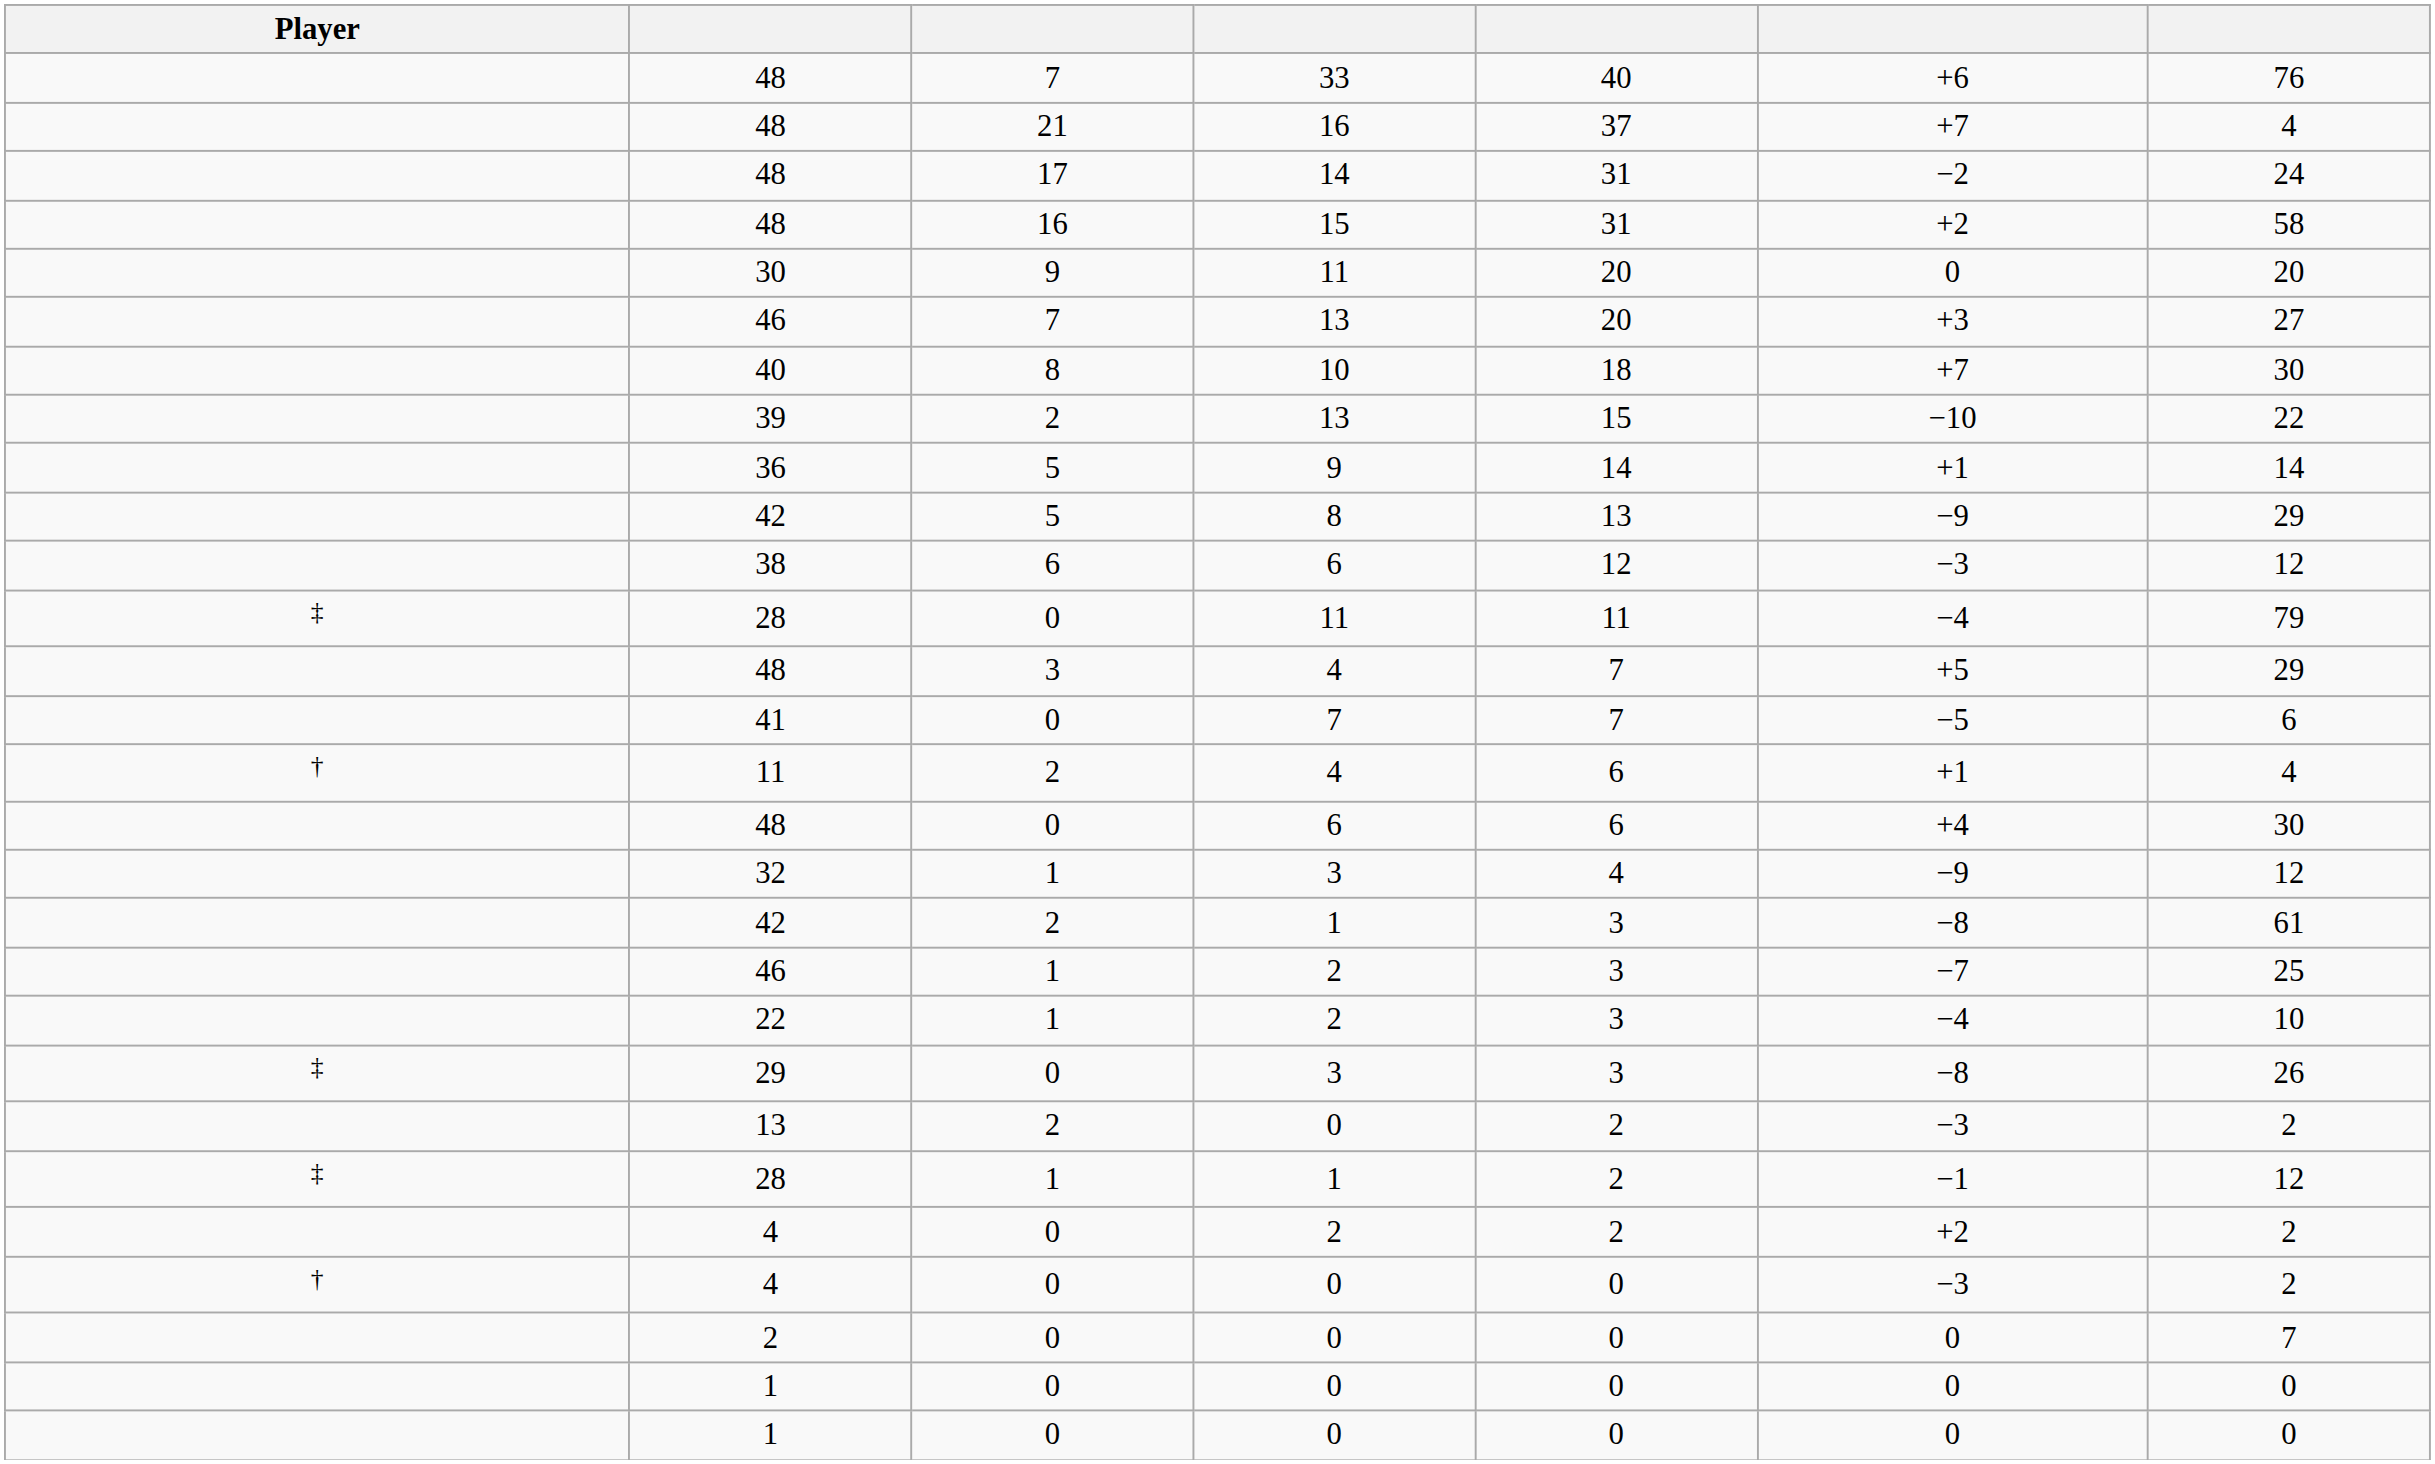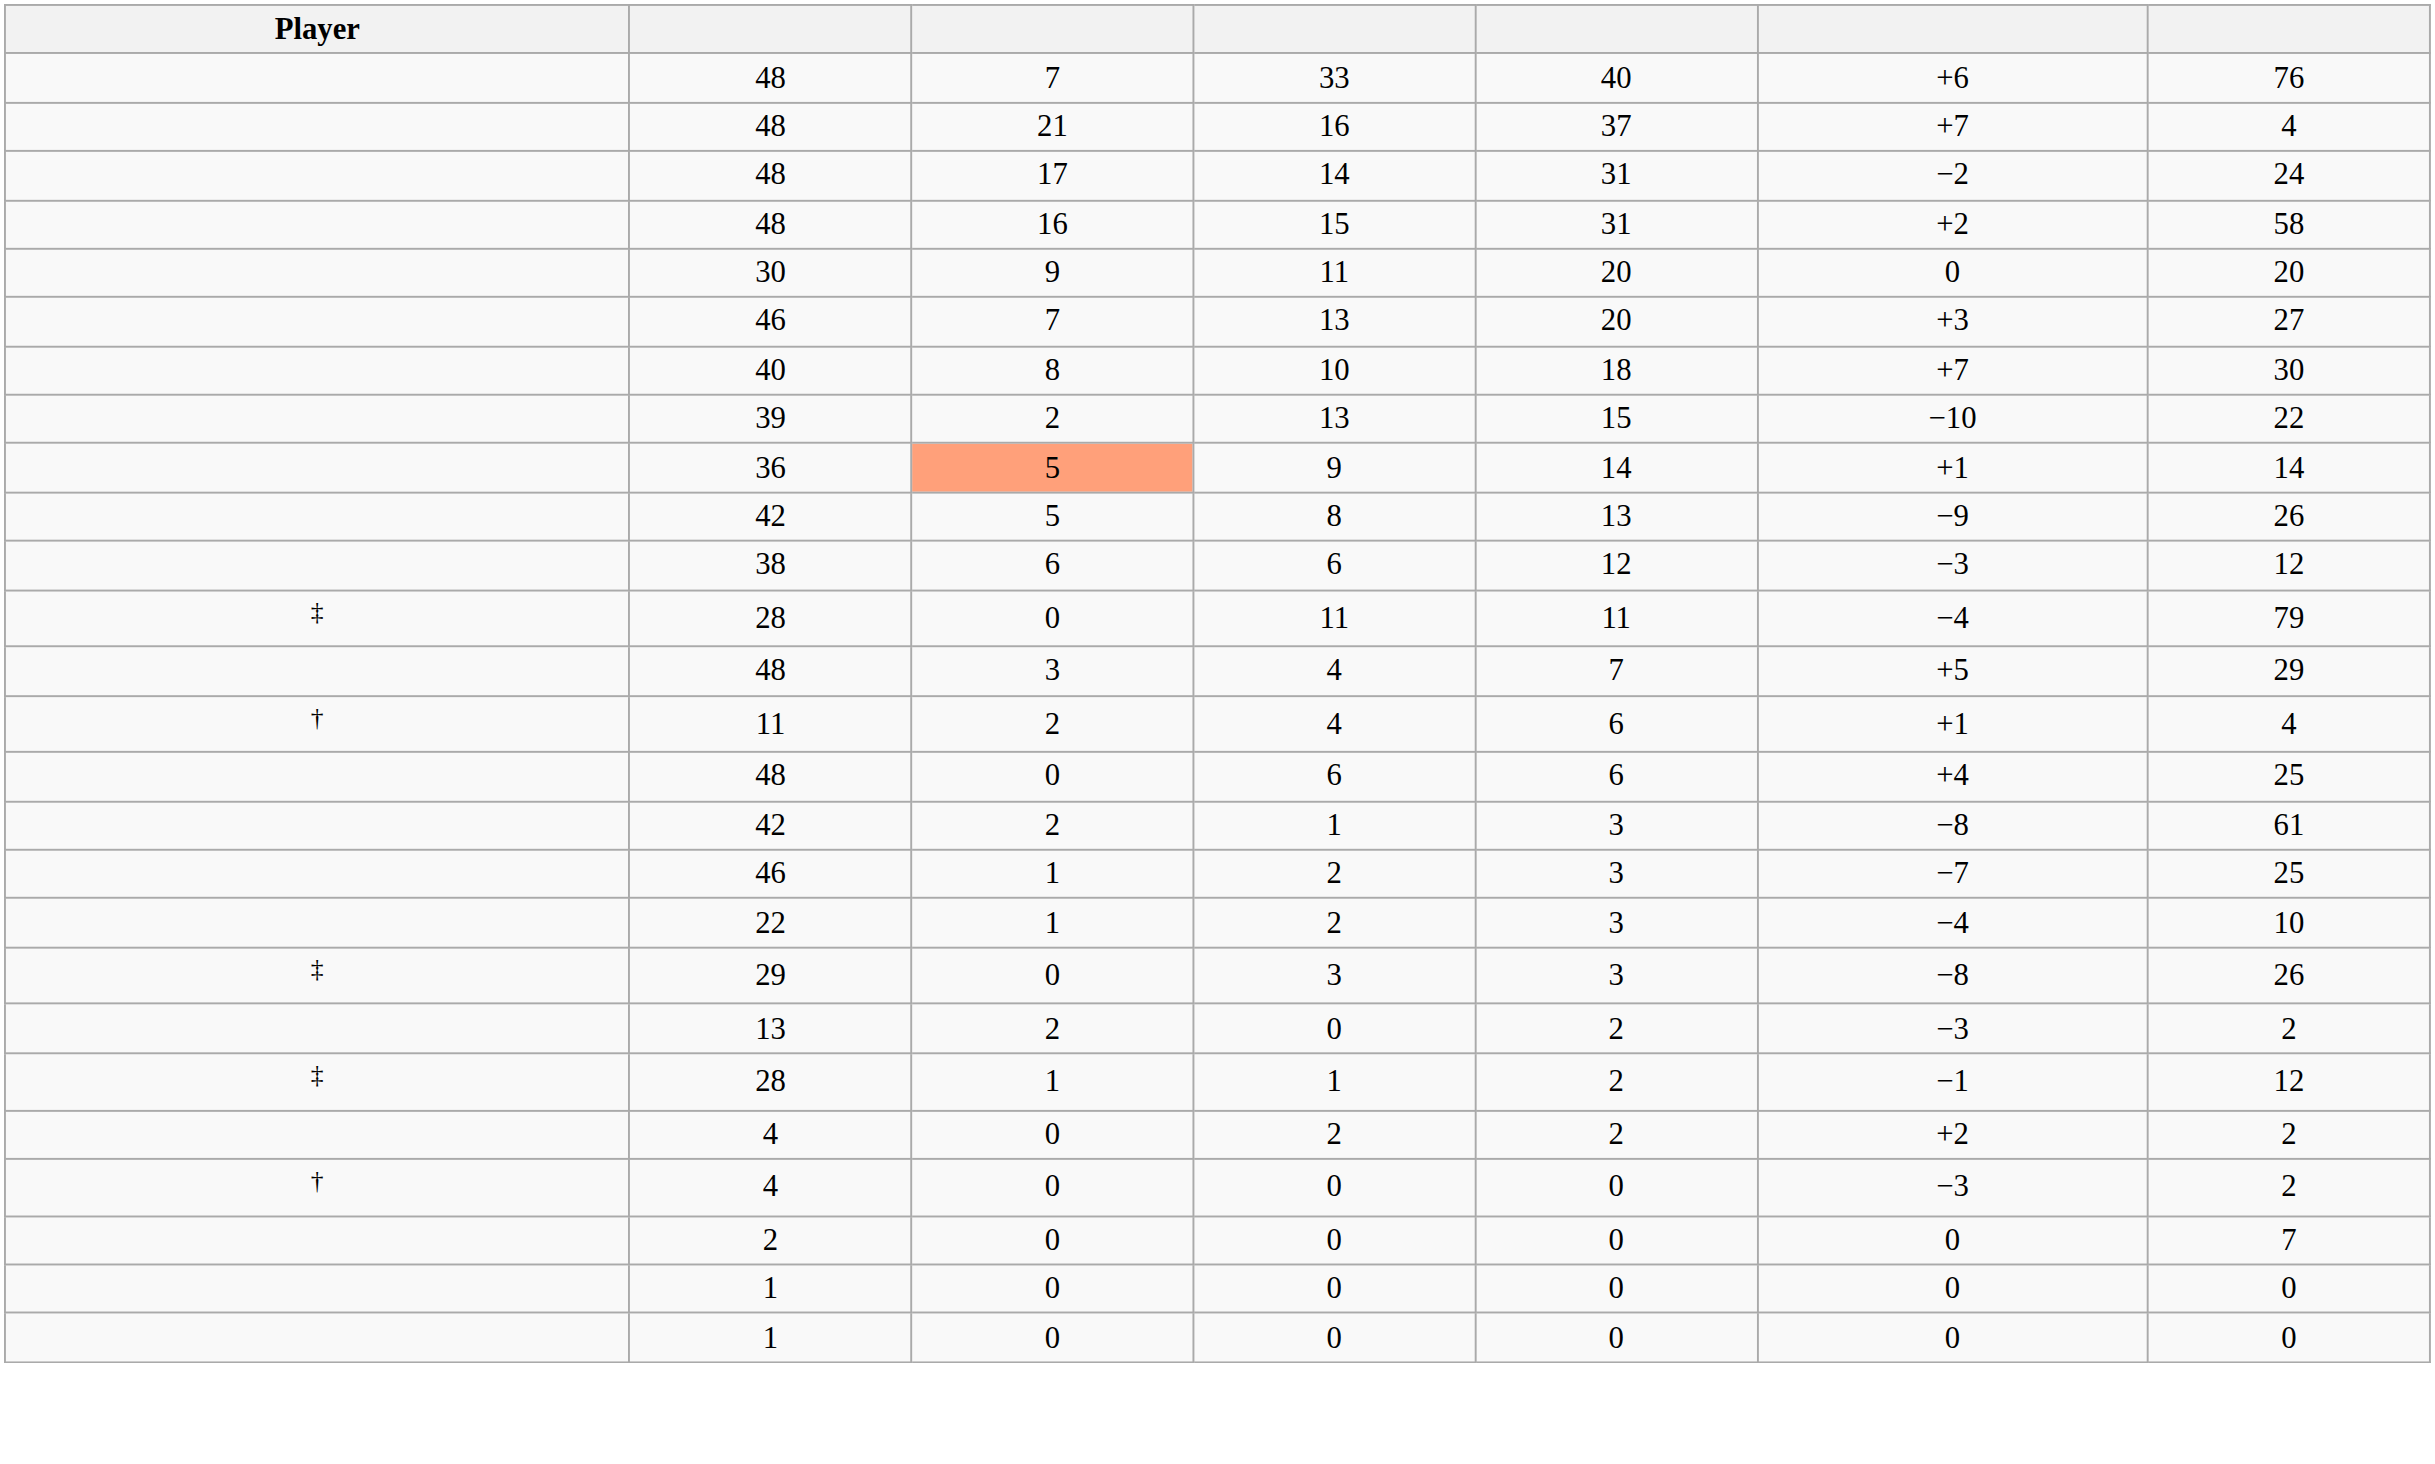 <table class="wikitable sortable" style="width:100%;">
 <tr align=center>
 <th>Player</th>
 <th></th>
 <th></th>
 <th></th>
 <th></th>
 <th data-sort-type="number"></th>
 <th></th>
 </tr>
 <tr align=center>
 <td></td>
 <td>48</td>
 <td>7</td>
 <td>33</td>
 <td>40</td>
 <td>+6</td>
 <td>76</td>
 </tr>
 <tr align=center>
 <td></td>
 <td>48</td>
 <td>21</td>
 <td>16</td>
 <td>37</td>
 <td>+7</td>
 <td>4</td>
 </tr>
 <tr align=center>
 <td></td>
 <td>48</td>
 <td>17</td>
 <td>14</td>
 <td>31</td>
 <td>−2</td>
 <td>24</td>
 </tr>
 <tr align=center>
 <td></td>
 <td>48</td>
 <td>16</td>
 <td>15</td>
 <td>31</td>
 <td>+2</td>
 <td>58</td>
 </tr>
 <tr align=center>
 <td></td>
 <td>30</td>
 <td>9</td>
 <td>11</td>
 <td>20</td>
 <td>0</td>
 <td>20</td>
 </tr>
 <tr align=center>
 <td></td>
 <td>46</td>
 <td>7</td>
 <td>13</td>
 <td>20</td>
 <td>+3</td>
 <td>27</td>
 </tr>
 <tr align=center>
 <td></td>
 <td>40</td>
 <td>8</td>
 <td>10</td>
 <td>18</td>
 <td>+7</td>
 <td>30</td>
 </tr>
 <tr align=center>
 <td></td>
 <td>39</td>
 <td>2</td>
 <td>13</td>
 <td>15</td>
 <td>−10</td>
 <td>22</td>
 </tr>
 <tr align=center>
 <td></td>
 <td>36</td>
-<td>5</td>
+<td style="background: lightsalmon;">5</td>
 <td>9</td>
 <td>14</td>
 <td>+1</td>
 <td>14</td>
 </tr>
 <tr align=center>
 <td></td>
 <td>42</td>
 <td>5</td>
 <td>8</td>
 <td>13</td>
 <td>−9</td>
-<td>29</td>
+<td>26</td>
 </tr>
 <tr align=center>
 <td></td>
 <td>38</td>
 <td>6</td>
 <td>6</td>
 <td>12</td>
 <td>−3</td>
 <td>12</td>
 </tr>
 <tr align=center>
 <td><sup>‡</sup></td>
 <td>28</td>
 <td>0</td>
 <td>11</td>
 <td>11</td>
 <td>−4</td>
 <td>79</td>
 </tr>
 <tr align=center>
 <td></td>
 <td>48</td>
 <td>3</td>
 <td>4</td>
 <td>7</td>
 <td>+5</td>
 <td>29</td>
 </tr>
 <tr align=center>
-<td></td>
-<td>41</td>
-<td>0</td>
-<td>7</td>
-<td>7</td>
-<td>−5</td>
-<td>6</td>
-</tr>
-<tr align=center>
 <td><sup>†</sup></td>
 <td>11</td>
 <td>2</td>
 <td>4</td>
 <td>6</td>
 <td>+1</td>
 <td>4</td>
 </tr>
 <tr align=center>
 <td></td>
 <td>48</td>
 <td>0</td>
 <td>6</td>
 <td>6</td>
 <td>+4</td>
-<td>30</td>
-</tr>
-<tr align=center>
-<td></td>
-<td>32</td>
-<td>1</td>
-<td>3</td>
-<td>4</td>
-<td>−9</td>
-<td>12</td>
+<td>25</td>
 </tr>
 <tr align=center>
 <td></td>
 <td>42</td>
 <td>2</td>
 <td>1</td>
 <td>3</td>
 <td>−8</td>
 <td>61</td>
 </tr>
 <tr align=center>
 <td></td>
 <td>46</td>
 <td>1</td>
 <td>2</td>
 <td>3</td>
 <td>−7</td>
 <td>25</td>
 </tr>
 <tr align=center>
 <td></td>
 <td>22</td>
 <td>1</td>
 <td>2</td>
 <td>3</td>
 <td>−4</td>
 <td>10</td>
 </tr>
 <tr align=center>
 <td><sup>‡</sup></td>
 <td>29</td>
 <td>0</td>
 <td>3</td>
 <td>3</td>
 <td>−8</td>
 <td>26</td>
 </tr>
 <tr align=center>
 <td></td>
 <td>13</td>
 <td>2</td>
 <td>0</td>
 <td>2</td>
 <td>−3</td>
 <td>2</td>
 </tr>
 <tr align=center>
 <td><sup>‡</sup></td>
 <td>28</td>
 <td>1</td>
 <td>1</td>
 <td>2</td>
 <td>−1</td>
 <td>12</td>
 </tr>
 <tr align=center>
 <td></td>
 <td>4</td>
 <td>0</td>
 <td>2</td>
 <td>2</td>
 <td>+2</td>
 <td>2</td>
 </tr>
 <tr align=center>
 <td><sup>†</sup></td>
 <td>4</td>
 <td>0</td>
 <td>0</td>
 <td>0</td>
 <td>−3</td>
 <td>2</td>
 </tr>
 <tr align=center>
 <td></td>
 <td>2</td>
 <td>0</td>
 <td>0</td>
 <td>0</td>
 <td>0</td>
 <td>7</td>
 </tr>
 <tr align=center>
 <td></td>
 <td>1</td>
 <td>0</td>
 <td>0</td>
 <td>0</td>
 <td>0</td>
 <td>0</td>
 </tr>
 <tr align=center>
 <td></td>
 <td>1</td>
 <td>0</td>
 <td>0</td>
 <td>0</td>
 <td>0</td>
 <td>0</td>
 </tr>
 </table>
